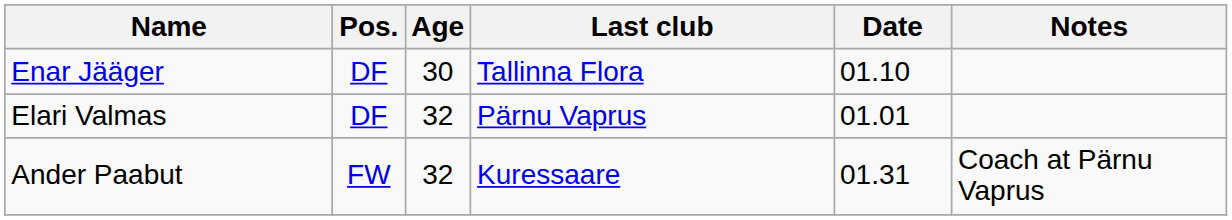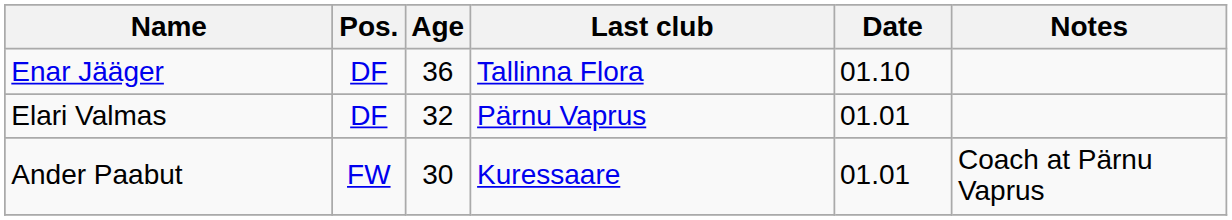 <table class="wikitable collapsed">
 <tr>
 <th width=180px>Name</th>
 <th width= 30px>Pos.</th>
 <th width= 30px>Age</th>
 <th width=200px>Last club</th>
 <th width= 60px>Date</th>
 <th width=150px>Notes</th>
 </tr>
 <tr>
 <td><a href='#'>Enar Jääger</a></td>
 <td align=center><a href='#'>DF</a></td>
-<td align=center>30</td>
+<td align=center>36</td>
 <td><a href='#'>Tallinna Flora</a></td>
 <td>01.10</td>
 <td></td>
 </tr>
 <tr>
 <td>Elari Valmas</td>
 <td align=center><a href='#'>DF</a></td>
 <td align=center>32</td>
 <td><a href='#'>Pärnu Vaprus</a></td>
 <td>01.01</td>
 <td></td>
 </tr>
 <tr>
 <td>Ander Paabut</td>
 <td align=center><a href='#'>FW</a></td>
-<td align=center>32</td>
+<td align=center>30</td>
 <td><a href='#'>Kuressaare</a></td>
-<td>01.31</td>
+<td>01.01</td>
 <td>Coach at Pärnu Vaprus</td>
 </tr>
 </table>
